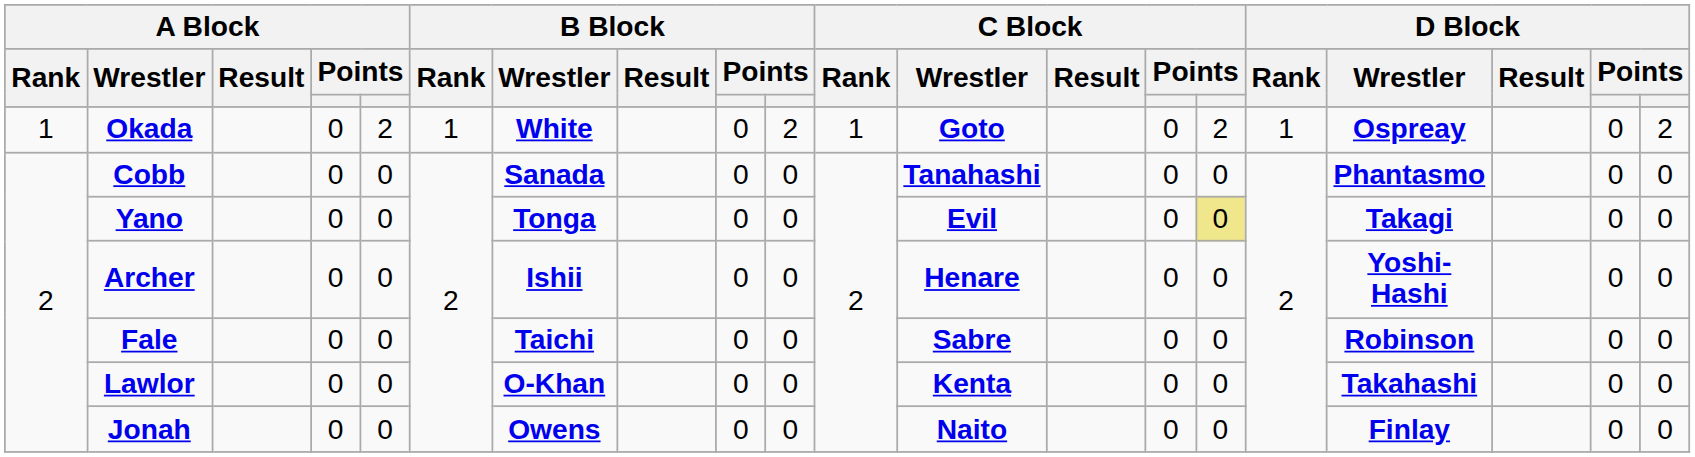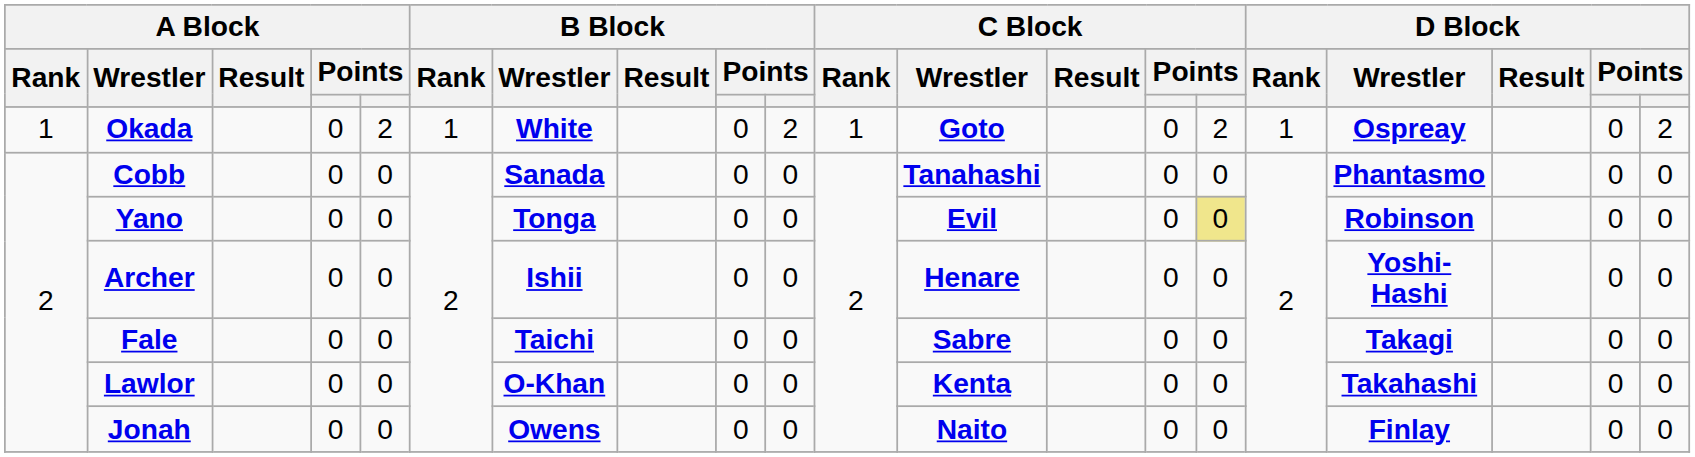 <table class="wikitable mw-collapsible mw-collapsed" plainrowheaders sortable" style="text-align: center">
 <tr>
 <th colspan="5">A Block</th>
 <th colspan="5">B Block</th>
 <th colspan="5">C Block</th>
 <th colspan="5">D Block</th>
 </tr>
 <tr>
 <th rowspan="2">Rank</th>
 <th rowspan="2">Wrestler</th>
 <th rowspan="2">Result</th>
 <th colspan="2">Points</th>
 <th rowspan="2">Rank</th>
 <th rowspan="2">Wrestler</th>
 <th rowspan="2">Result</th>
 <th colspan="2">Points</th>
 <th rowspan="2">Rank</th>
 <th rowspan="2">Wrestler</th>
 <th rowspan="2">Result</th>
 <th colspan="2">Points</th>
 <th rowspan="2">Rank</th>
 <th rowspan="2">Wrestler</th>
 <th rowspan="2">Result</th>
 <th colspan="2">Points</th>
 </tr>
 <tr>
 <th></th>
 <th></th>
 <th></th>
 <th></th>
 <th></th>
 <th></th>
 <th></th>
 <th></th>
 </tr>
 <tr>
 <td>1</td>
 <td><strong><a href='#'>Okada</a></strong></td>
 <td></td>
 <td>0</td>
 <td>2</td>
 <td>1</td>
 <td><strong><a href='#'>White</a></strong></td>
 <td></td>
 <td>0</td>
 <td>2</td>
 <td>1</td>
 <td><strong><a href='#'>Goto</a></strong></td>
 <td></td>
 <td>0</td>
 <td>2</td>
 <td>1</td>
 <td><strong><a href='#'>Ospreay</a></strong></td>
 <td></td>
 <td>0</td>
 <td>2</td>
 </tr>
 <tr>
 <td rowspan="6">2</td>
 <td><a href='#'><strong>Cobb</strong></a></td>
 <td></td>
 <td>0</td>
 <td>0</td>
 <td rowspan="6">2</td>
 <td><a href='#'><strong>Sanada</strong></a></td>
 <td></td>
 <td>0</td>
 <td>0</td>
 <td rowspan="6">2</td>
 <td><a href='#'><strong>Tanahashi</strong></a></td>
 <td></td>
 <td>0</td>
 <td>0</td>
 <td rowspan="6">2</td>
 <td><a href='#'><strong>Phantasmo</strong></a></td>
 <td></td>
 <td>0</td>
 <td>0</td>
 </tr>
 <tr>
 <td><strong><a href='#'>Yano</a></strong></td>
 <td></td>
 <td>0</td>
 <td>0</td>
 <td><strong><a href='#'>Tonga</a></strong></td>
 <td></td>
 <td>0</td>
 <td>0</td>
 <td><a href='#'><strong>Evil</strong></a></td>
 <td></td>
 <td>0</td>
 <td style="background: khaki;">0</td>
-<td><strong><a href='#'>Takagi</a></strong></td>
+<td><strong><a href='#'>Robinson</a></strong></td>
 <td></td>
 <td>0</td>
 <td>0</td>
 </tr>
 <tr>
 <td><strong><a href='#'>Archer</a></strong></td>
 <td></td>
 <td>0</td>
 <td>0</td>
 <td><strong><a href='#'>Ishii</a></strong></td>
 <td></td>
 <td>0</td>
 <td>0</td>
 <td><strong><a href='#'>Henare</a></strong></td>
 <td></td>
 <td>0</td>
 <td>0</td>
 <td><strong><a href='#'>Yoshi-Hashi</a></strong></td>
 <td></td>
 <td>0</td>
 <td>0</td>
 </tr>
 <tr>
 <td><strong><a href='#'>Fale</a></strong></td>
 <td></td>
 <td>0</td>
 <td>0</td>
 <td><strong><a href='#'>Taichi</a></strong></td>
 <td></td>
 <td>0</td>
 <td>0</td>
 <td><strong><a href='#'>Sabre</a></strong></td>
 <td></td>
 <td>0</td>
 <td>0</td>
-<td><strong><a href='#'>Robinson</a></strong></td>
+<td><strong><a href='#'>Takagi</a></strong></td>
 <td></td>
 <td>0</td>
 <td>0</td>
 </tr>
 <tr>
 <td><strong><a href='#'>Lawlor</a></strong></td>
 <td></td>
 <td>0</td>
 <td>0</td>
 <td><strong><a href='#'>O-Khan</a></strong></td>
 <td></td>
 <td>0</td>
 <td>0</td>
 <td><a href='#'><strong>Kenta</strong></a></td>
 <td></td>
 <td>0</td>
 <td>0</td>
 <td><strong><a href='#'>Takahashi</a></strong></td>
 <td></td>
 <td>0</td>
 <td>0</td>
 </tr>
 <tr>
 <td><a href='#'><strong>Jonah</strong></a></td>
 <td></td>
 <td>0</td>
 <td>0</td>
 <td><strong><a href='#'>Owens</a></strong></td>
 <td></td>
 <td>0</td>
 <td>0</td>
 <td><strong><a href='#'>Naito</a></strong></td>
 <td></td>
 <td>0</td>
 <td>0</td>
 <td><a href='#'><strong>Finlay</strong></a></td>
 <td></td>
 <td>0</td>
 <td>0</td>
 </tr>
 </table>
